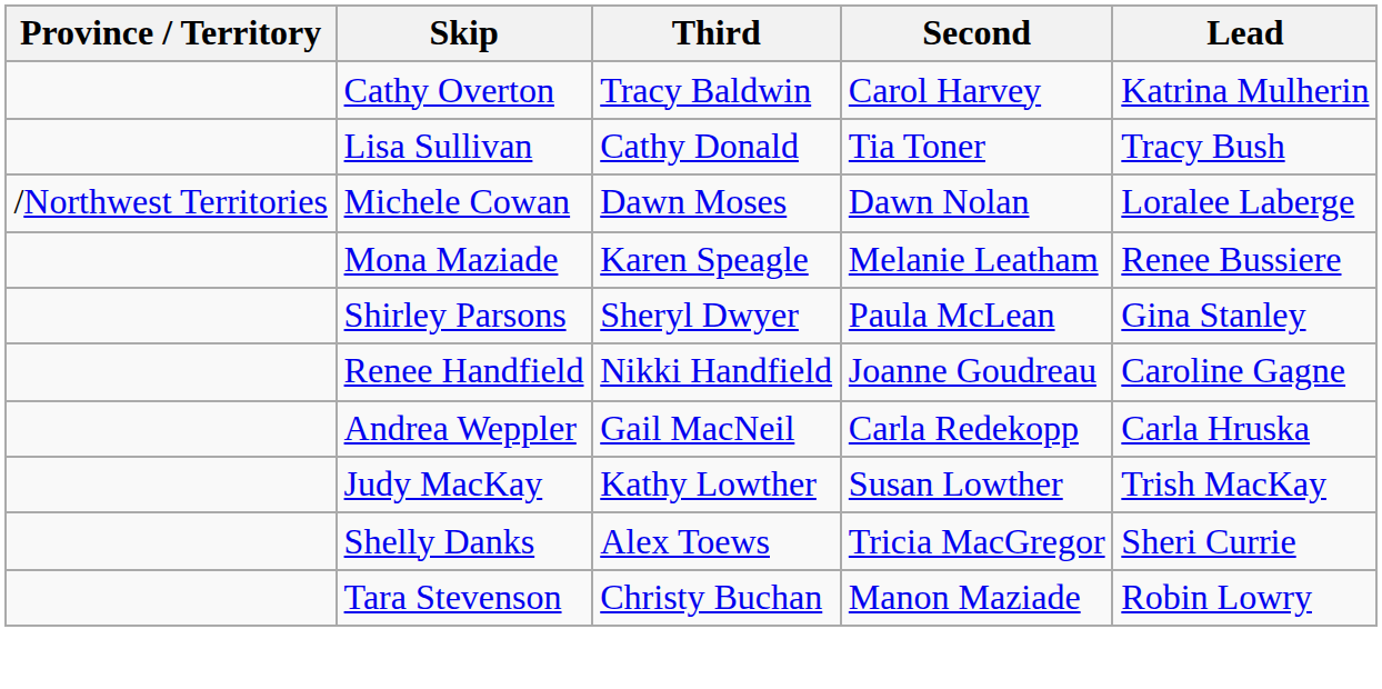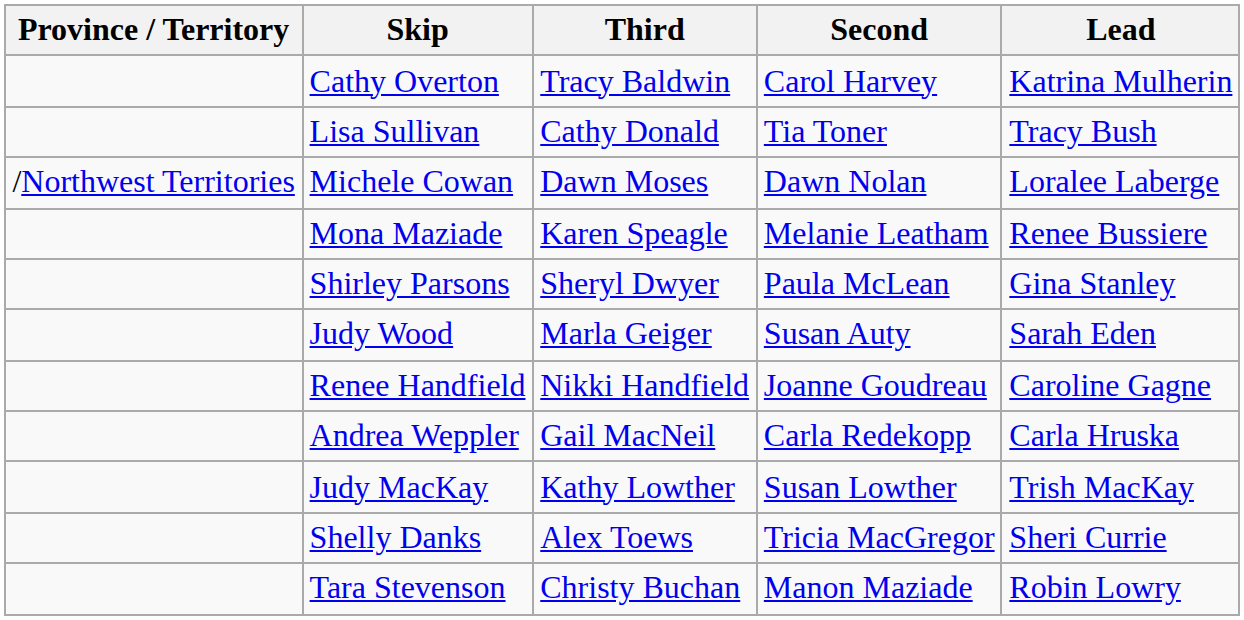 <table class="wikitable">
 <tr>
 <th>Province / Territory</th>
 <th>Skip</th>
 <th>Third</th>
 <th>Second</th>
 <th>Lead</th>
 </tr>
 <tr>
 <td></td>
 <td><a href='#'>Cathy Overton</a></td>
 <td><a href='#'>Tracy Baldwin</a></td>
 <td><a href='#'>Carol Harvey</a></td>
 <td><a href='#'>Katrina Mulherin</a></td>
 </tr>
 <tr>
 <td></td>
 <td><a href='#'>Lisa Sullivan</a></td>
 <td><a href='#'>Cathy Donald</a></td>
 <td><a href='#'>Tia Toner</a></td>
 <td><a href='#'>Tracy Bush</a></td>
 </tr>
 <tr>
 <td>/<a href='#'>Northwest Territories</a></td>
 <td><a href='#'>Michele Cowan</a></td>
 <td><a href='#'>Dawn Moses</a></td>
 <td><a href='#'>Dawn Nolan</a></td>
 <td><a href='#'>Loralee Laberge</a></td>
 </tr>
 <tr>
 <td></td>
 <td><a href='#'>Mona Maziade</a></td>
 <td><a href='#'>Karen Speagle</a></td>
 <td><a href='#'>Melanie Leatham</a></td>
 <td><a href='#'>Renee Bussiere</a></td>
 </tr>
 <tr>
 <td></td>
 <td><a href='#'>Shirley Parsons</a></td>
 <td><a href='#'>Sheryl Dwyer</a></td>
 <td><a href='#'>Paula McLean</a></td>
 <td><a href='#'>Gina Stanley</a></td>
 </tr>
 <tr>
 <td></td>
+<td><a href='#'>Judy Wood</a></td>
+<td><a href='#'>Marla Geiger</a></td>
+<td><a href='#'>Susan Auty</a></td>
+<td><a href='#'>Sarah Eden</a></td>
+</tr>
+<tr>
+<td></td>
 <td><a href='#'>Renee Handfield</a></td>
 <td><a href='#'>Nikki Handfield</a></td>
 <td><a href='#'>Joanne Goudreau</a></td>
 <td><a href='#'>Caroline Gagne</a></td>
 </tr>
 <tr>
 <td></td>
 <td><a href='#'>Andrea Weppler</a></td>
 <td><a href='#'>Gail MacNeil</a></td>
 <td><a href='#'>Carla Redekopp</a></td>
 <td><a href='#'>Carla Hruska</a></td>
 </tr>
 <tr>
 <td></td>
 <td><a href='#'>Judy MacKay</a></td>
 <td><a href='#'>Kathy Lowther</a></td>
 <td><a href='#'>Susan Lowther</a></td>
 <td><a href='#'>Trish MacKay</a></td>
 </tr>
 <tr>
 <td></td>
 <td><a href='#'>Shelly Danks</a></td>
 <td><a href='#'>Alex Toews</a></td>
 <td><a href='#'>Tricia MacGregor</a></td>
 <td><a href='#'>Sheri Currie</a></td>
 </tr>
 <tr>
 <td></td>
 <td><a href='#'>Tara Stevenson</a></td>
 <td><a href='#'>Christy Buchan</a></td>
 <td><a href='#'>Manon Maziade</a></td>
 <td><a href='#'>Robin Lowry</a></td>
 </tr>
 </table>
